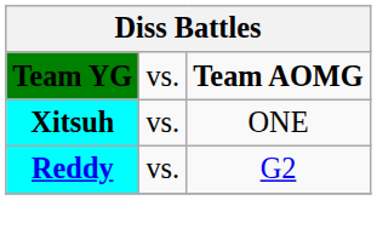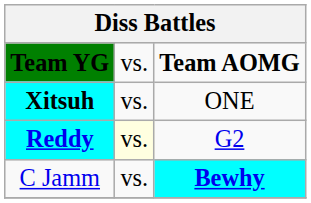 <table class="wikitable" border="2" style="text-align:center">
 <tr>
 <th colspan="3">Diss Battles</th>
 </tr>
 <tr>
 <td style="background:green"><strong>Team YG</strong></td>
 <td>vs.</td>
 <td><strong>Team AOMG</strong></td>
 </tr>
 <tr>
 <td style="background:aqua"><strong>Xitsuh</strong></td>
 <td>vs.</td>
 <td>ONE</td>
 </tr>
 <tr>
 <td style="background:aqua"><strong><a href='#'>Reddy</a></strong></td>
+<td style="background: lightyellow;">vs.</td>
+<td><a href='#'>G2</a></td>
+</tr>
+<tr>
+<td><a href='#'>C Jamm</a></td>
 <td>vs.</td>
-<td><a href='#'>G2</a></td>
+<td style="background:aqua"><strong><a href='#'>Bewhy</a></strong></td>
 </tr>
 <tr>
 </tr>
 </table>
